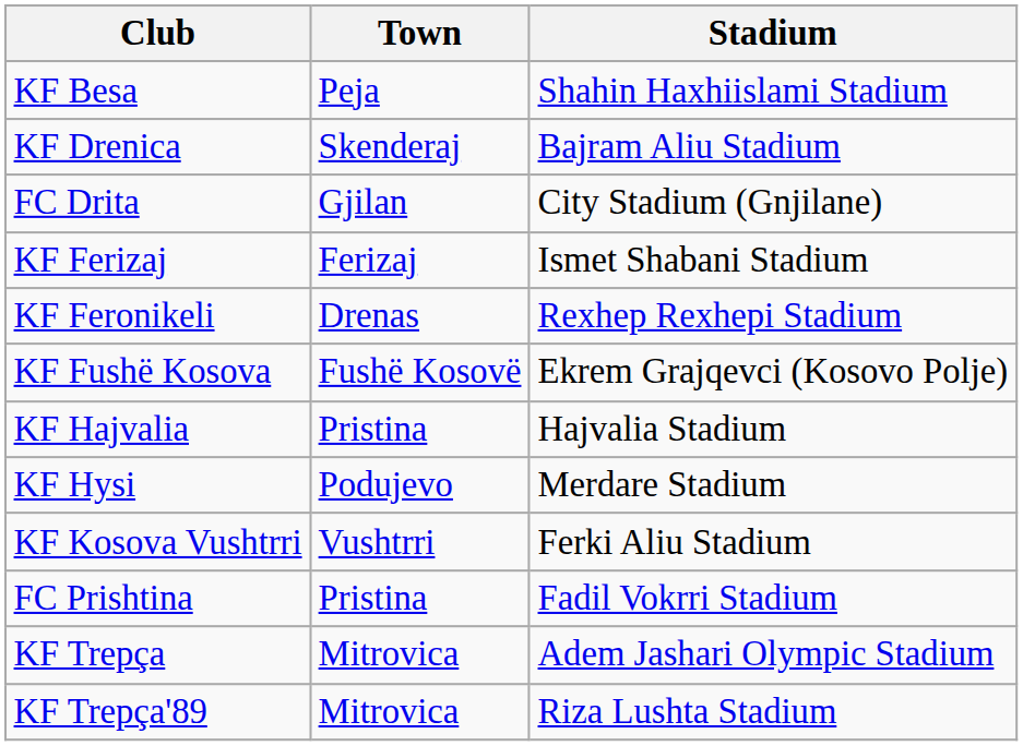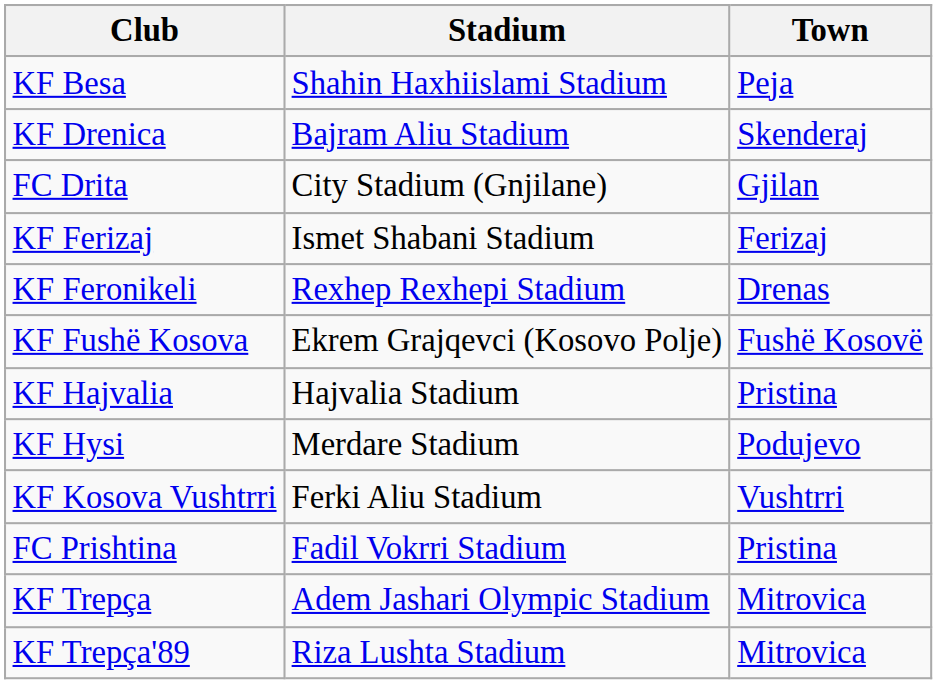 <table class="wikitable sortable">
 <tr>
 <th>Club</th>
+<th>Stadium</th>
 <th>Town</th>
-<th>Stadium</th>
 </tr>
 <tr>
 <td><a href='#'>KF Besa</a></td>
+<td><a href='#'>Shahin Haxhiislami Stadium</a></td>
 <td><a href='#'>Peja</a></td>
-<td><a href='#'>Shahin Haxhiislami Stadium</a></td>
 </tr>
 <tr>
 <td><a href='#'>KF Drenica</a></td>
+<td><a href='#'>Bajram Aliu Stadium</a></td>
 <td><a href='#'>Skenderaj</a></td>
-<td><a href='#'>Bajram Aliu Stadium</a></td>
 </tr>
 <tr>
 <td><a href='#'>FC Drita</a></td>
+<td>City Stadium (Gnjilane)</td>
 <td><a href='#'>Gjilan</a></td>
-<td>City Stadium (Gnjilane)</td>
 </tr>
 <tr>
 <td><a href='#'>KF Ferizaj</a></td>
+<td>Ismet Shabani Stadium</td>
 <td><a href='#'>Ferizaj</a></td>
-<td>Ismet Shabani Stadium</td>
 </tr>
 <tr>
 <td><a href='#'>KF Feronikeli</a></td>
+<td><a href='#'>Rexhep Rexhepi Stadium</a></td>
 <td><a href='#'>Drenas</a></td>
-<td><a href='#'>Rexhep Rexhepi Stadium</a></td>
 </tr>
 <tr>
 <td><a href='#'>KF Fushë Kosova</a></td>
+<td>Ekrem Grajqevci (Kosovo Polje)</td>
 <td><a href='#'>Fushë Kosovë</a></td>
-<td>Ekrem Grajqevci (Kosovo Polje)</td>
 </tr>
 <tr>
 <td><a href='#'>KF Hajvalia</a></td>
+<td>Hajvalia Stadium</td>
 <td><a href='#'>Pristina</a></td>
-<td>Hajvalia Stadium</td>
 </tr>
 <tr>
 <td><a href='#'>KF Hysi</a></td>
+<td>Merdare Stadium</td>
 <td><a href='#'>Podujevo</a></td>
-<td>Merdare Stadium</td>
 </tr>
 <tr>
 <td><a href='#'>KF Kosova Vushtrri</a></td>
+<td>Ferki Aliu Stadium</td>
 <td><a href='#'>Vushtrri</a></td>
-<td>Ferki Aliu Stadium</td>
 </tr>
 <tr>
 <td><a href='#'>FC Prishtina</a></td>
+<td><a href='#'>Fadil Vokrri Stadium</a></td>
 <td><a href='#'>Pristina</a></td>
-<td><a href='#'>Fadil Vokrri Stadium</a></td>
 </tr>
 <tr>
 <td><a href='#'>KF Trepça</a></td>
+<td><a href='#'>Adem Jashari Olympic Stadium</a></td>
 <td><a href='#'>Mitrovica</a></td>
-<td><a href='#'>Adem Jashari Olympic Stadium</a></td>
 </tr>
 <tr>
 <td><a href='#'>KF Trepça'89</a></td>
+<td><a href='#'>Riza Lushta Stadium</a></td>
 <td><a href='#'>Mitrovica</a></td>
-<td><a href='#'>Riza Lushta Stadium</a></td>
 </tr>
 </table>
